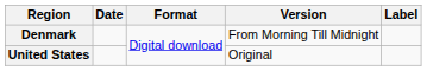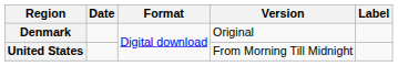 <table class="wikitable plainrowheaders">
 <tr>
 <th>Region</th>
 <th>Date</th>
 <th>Format</th>
 <th>Version</th>
 <th>Label</th>
 </tr>
 <tr>
 <th scope="row">Denmark</th>
 <td></td>
 <td rowspan="2"><a href='#'>Digital download</a></td>
-<td>From Morning Till Midnight</td>
+<td>Original</td>
 <td></td>
 </tr>
 <tr>
 <th scope="row">United States</th>
 <td></td>
-<td>Original</td>
+<td>From Morning Till Midnight</td>
 <td></td>
 </tr>
 </table>
